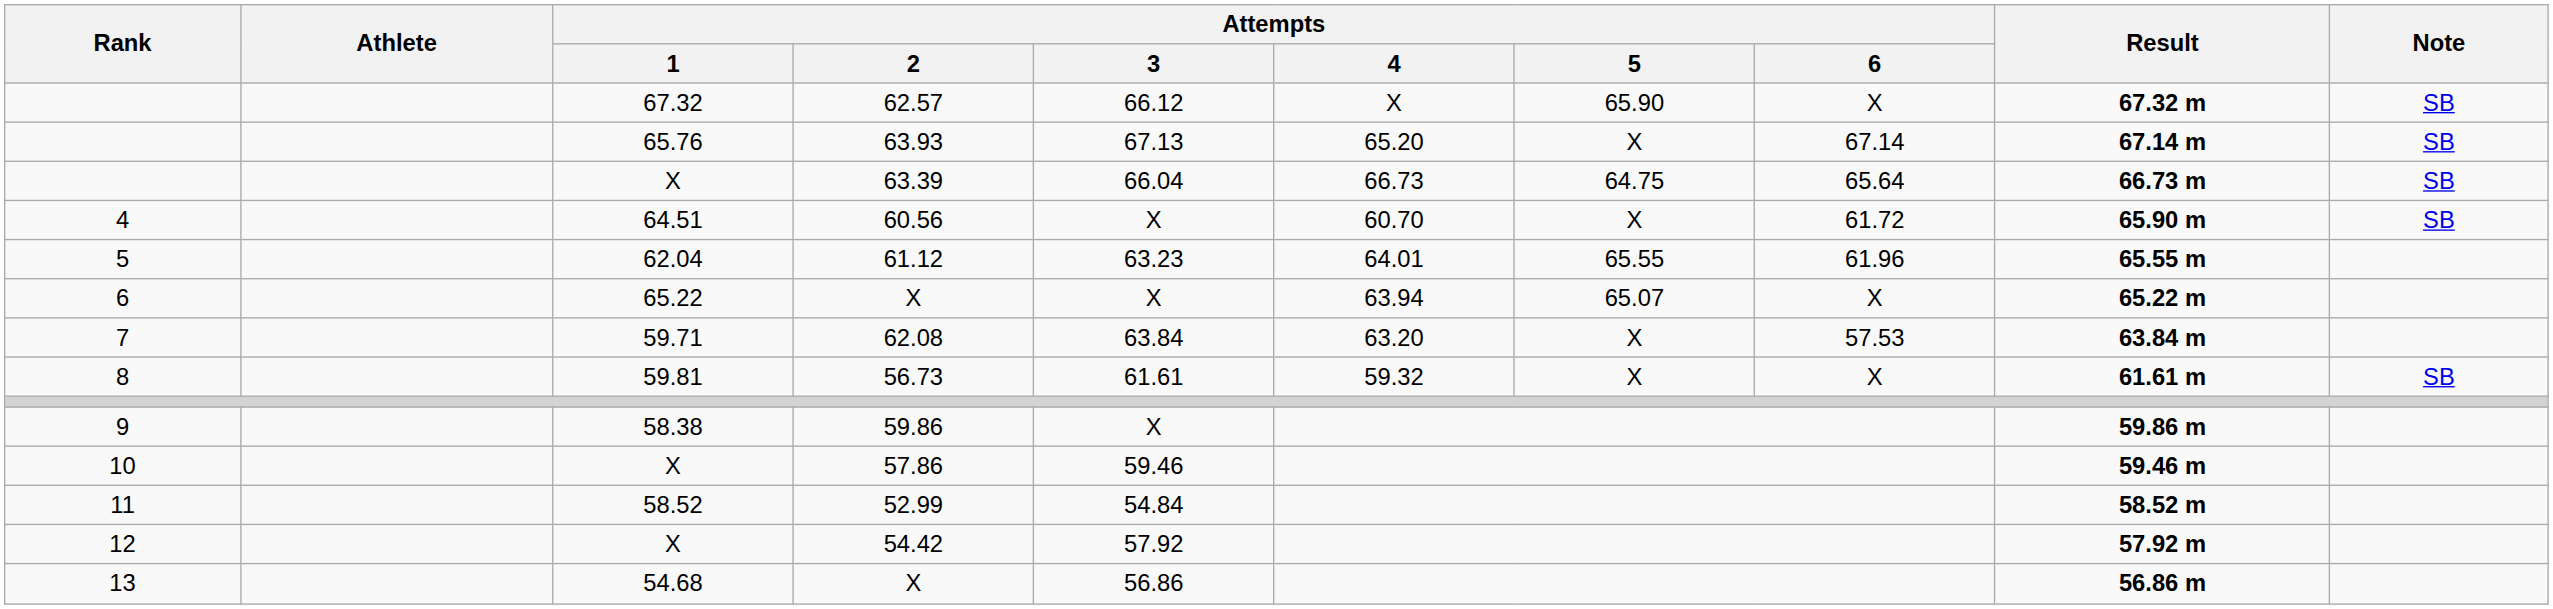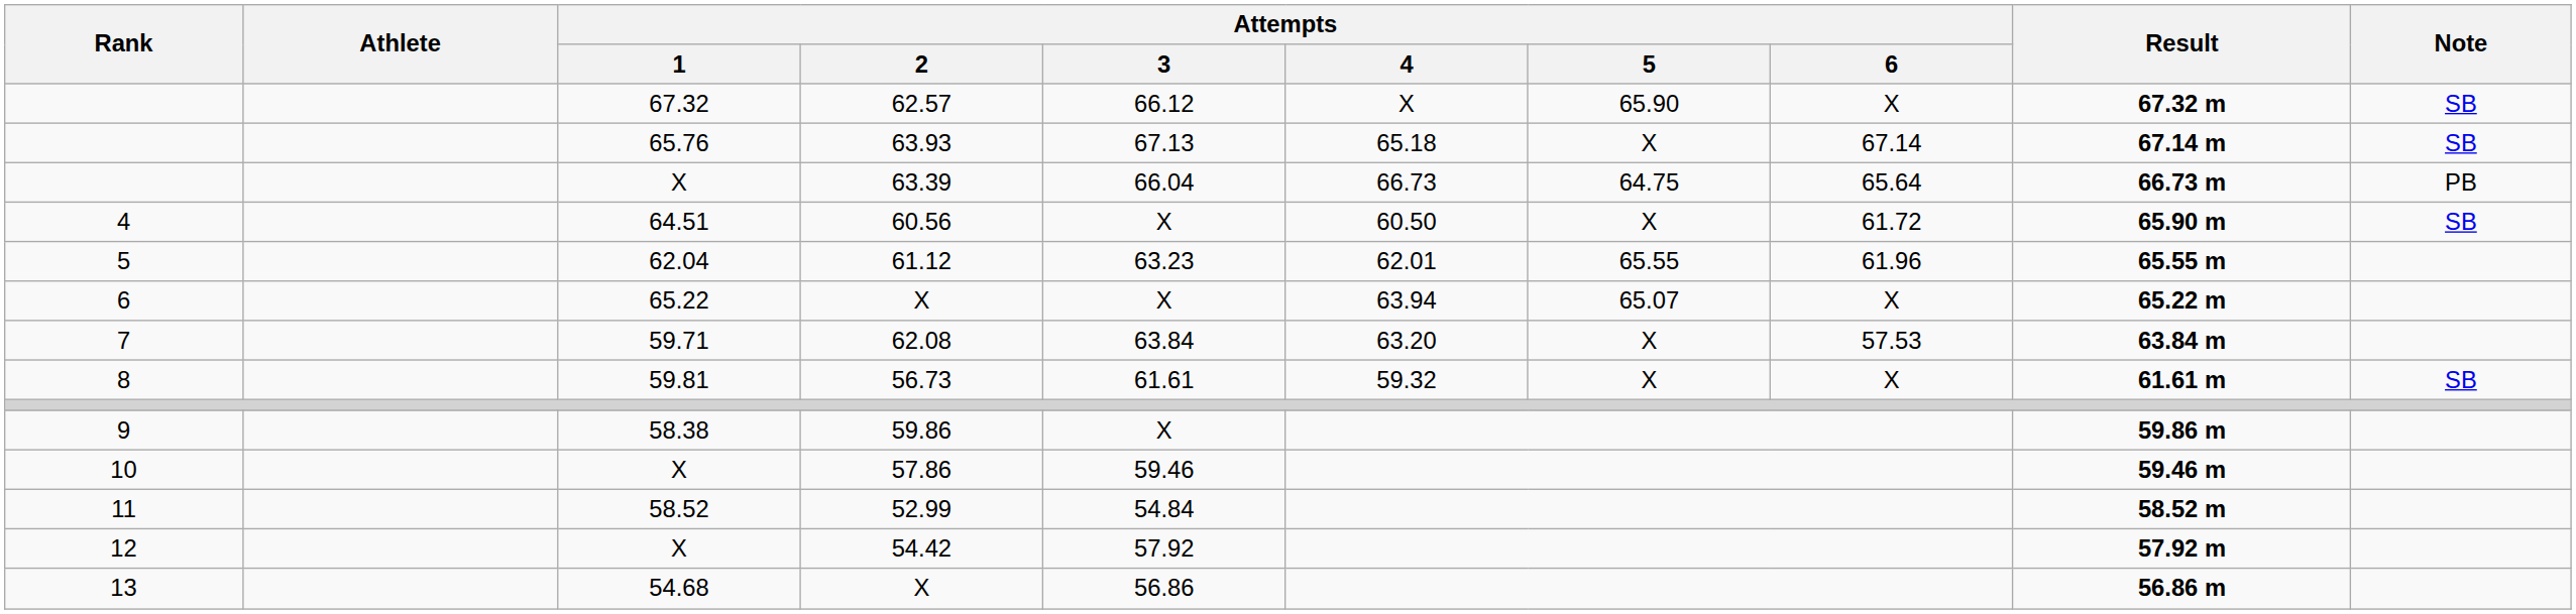 <table class="wikitable" style=" text-align:center; font-size:110%;" width="95%">
 <tr>
 <th rowspan="2">Rank</th>
 <th rowspan="2">Athlete</th>
 <th colspan="6">Attempts</th>
 <th rowspan="2">Result</th>
 <th rowspan="2">Note</th>
 </tr>
 <tr>
 <th>1</th>
 <th>2</th>
 <th>3</th>
 <th>4</th>
 <th>5</th>
 <th>6</th>
 </tr>
 <tr>
 <td></td>
 <td align=left></td>
 <td>67.32</td>
 <td>62.57</td>
 <td>66.12</td>
 <td>X</td>
 <td>65.90</td>
 <td>X</td>
 <td><strong>67.32 m </strong></td>
 <td><a href='#'>SB</a></td>
 </tr>
 <tr>
 <td></td>
 <td align=left></td>
 <td>65.76</td>
 <td>63.93</td>
 <td>67.13</td>
-<td>65.20</td>
+<td>65.18</td>
 <td>X</td>
 <td>67.14</td>
 <td><strong>67.14 m </strong></td>
 <td><a href='#'>SB</a></td>
 </tr>
 <tr>
 <td></td>
 <td align=left></td>
 <td>X</td>
 <td>63.39</td>
 <td>66.04</td>
 <td>66.73</td>
 <td>64.75</td>
 <td>65.64</td>
 <td><strong>66.73 m </strong></td>
-<td><a href='#'>SB</a></td>
+<td>PB</td>
 </tr>
 <tr>
 <td>4</td>
 <td align=left></td>
 <td>64.51</td>
 <td>60.56</td>
 <td>X</td>
-<td>60.70</td>
+<td>60.50</td>
 <td>X</td>
 <td>61.72</td>
 <td><strong>65.90 m </strong></td>
 <td><a href='#'>SB</a></td>
 </tr>
 <tr>
 <td>5</td>
 <td align=left></td>
 <td>62.04</td>
 <td>61.12</td>
 <td>63.23</td>
-<td>64.01</td>
+<td>62.01</td>
 <td>65.55</td>
 <td>61.96</td>
 <td><strong>65.55 m </strong></td>
 <td></td>
 </tr>
 <tr>
 <td>6</td>
 <td align=left></td>
 <td>65.22</td>
 <td>X</td>
 <td>X</td>
 <td>63.94</td>
 <td>65.07</td>
 <td>X</td>
 <td><strong>65.22 m </strong></td>
 <td></td>
 </tr>
 <tr>
 <td>7</td>
 <td align=left></td>
 <td>59.71</td>
 <td>62.08</td>
 <td>63.84</td>
 <td>63.20</td>
 <td>X</td>
 <td>57.53</td>
 <td><strong>63.84 m </strong></td>
 <td></td>
 </tr>
 <tr>
 <td>8</td>
 <td align=left></td>
 <td>59.81</td>
 <td>56.73</td>
 <td>61.61</td>
 <td>59.32</td>
 <td>X</td>
 <td>X</td>
 <td><strong>61.61 m </strong></td>
 <td><a href='#'>SB</a></td>
 </tr>
 <tr>
 <td colspan=10 bgcolor=lightgray></td>
 </tr>
 <tr>
 <td>9</td>
 <td align=left></td>
 <td>58.38</td>
 <td>59.86</td>
 <td>X</td>
 <td colspan=3></td>
 <td><strong>59.86 m </strong></td>
 <td></td>
 </tr>
 <tr>
 <td>10</td>
 <td align=left></td>
 <td>X</td>
 <td>57.86</td>
 <td>59.46</td>
 <td colspan=3></td>
 <td><strong>59.46 m </strong></td>
 <td></td>
 </tr>
 <tr>
 <td>11</td>
 <td align=left></td>
 <td>58.52</td>
 <td>52.99</td>
 <td>54.84</td>
 <td colspan=3></td>
 <td><strong>58.52 m </strong></td>
 <td></td>
 </tr>
 <tr>
 <td>12</td>
 <td align=left></td>
 <td>X</td>
 <td>54.42</td>
 <td>57.92</td>
 <td colspan=3></td>
 <td><strong>57.92 m </strong></td>
 <td></td>
 </tr>
 <tr>
 <td>13</td>
 <td align=left></td>
 <td>54.68</td>
 <td>X</td>
 <td>56.86</td>
 <td colspan=3></td>
 <td><strong>56.86 m </strong></td>
 <td></td>
 </tr>
 </table>
